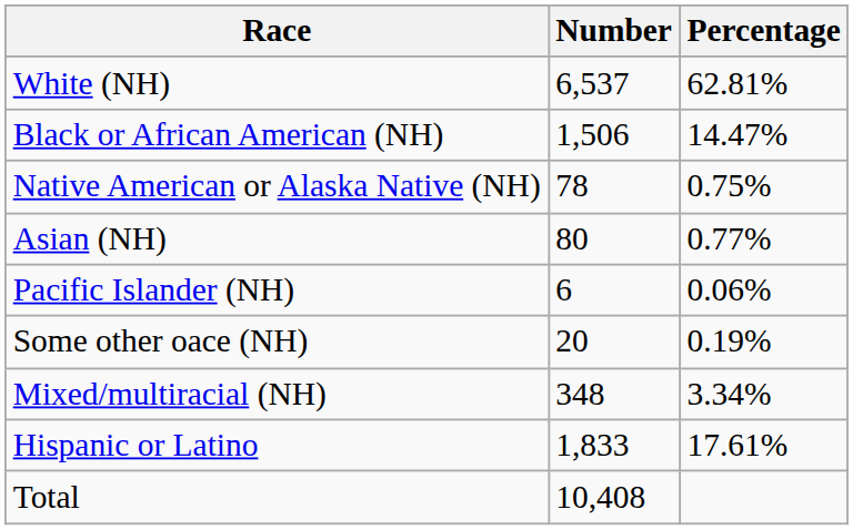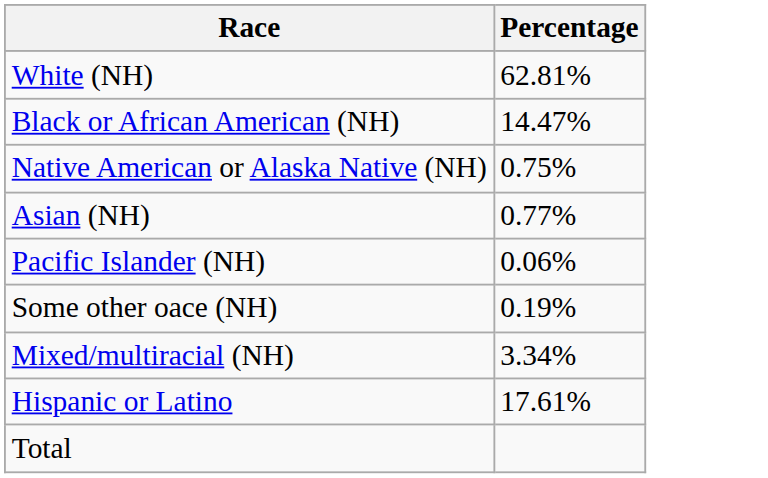 <table class="wikitable">
 <tr>
 <th>Race</th>
-<th>Number</th>
 <th>Percentage</th>
 </tr>
 <tr>
 <td><a href='#'>White</a> (NH)</td>
-<td>6,537</td>
 <td>62.81%</td>
 </tr>
 <tr>
 <td><a href='#'>Black or African American</a> (NH)</td>
-<td>1,506</td>
 <td>14.47%</td>
 </tr>
 <tr>
 <td><a href='#'>Native American</a> or <a href='#'>Alaska Native</a> (NH)</td>
-<td>78</td>
 <td>0.75%</td>
 </tr>
 <tr>
 <td><a href='#'>Asian</a> (NH)</td>
-<td>80</td>
 <td>0.77%</td>
 </tr>
 <tr>
 <td><a href='#'>Pacific Islander</a> (NH)</td>
-<td>6</td>
 <td>0.06%</td>
 </tr>
 <tr>
 <td>Some other oace (NH)</td>
-<td>20</td>
 <td>0.19%</td>
 </tr>
 <tr>
 <td><a href='#'>Mixed/multiracial</a> (NH)</td>
-<td>348</td>
 <td>3.34%</td>
 </tr>
 <tr>
 <td><a href='#'>Hispanic or Latino</a></td>
-<td>1,833</td>
 <td>17.61%</td>
 </tr>
 <tr>
 <td>Total</td>
-<td>10,408</td>
 <td></td>
 </tr>
 </table>
